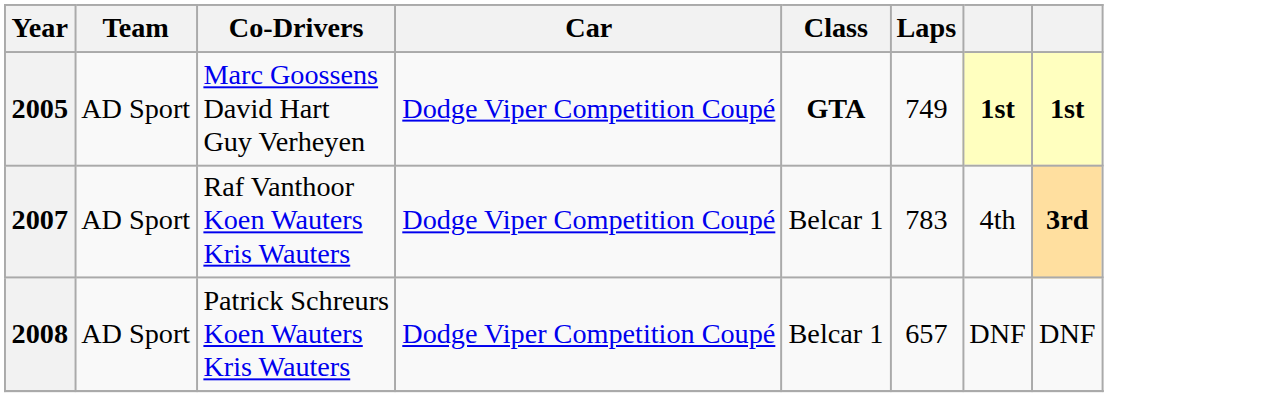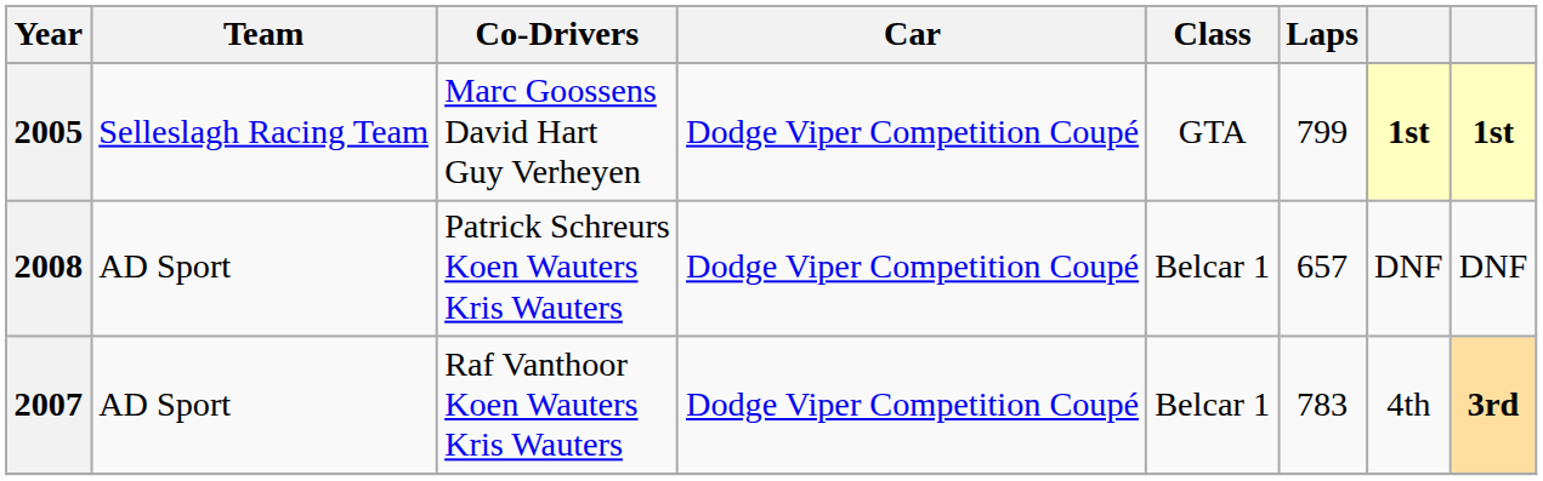 <table class="wikitable" style="text-align:center; font-size:90%">
 <tr>
 <th>Year</th>
 <th>Team</th>
 <th>Co-Drivers</th>
 <th>Car</th>
 <th>Class</th>
 <th>Laps</th>
 <th></th>
 <th></th>
 </tr>
 <tr>
 <th>2005</th>
-<td align="left" nowrap> AD Sport</td>
+<td align="left" nowrap> <a href='#'>Selleslagh Racing Team</a></td>
 <td align="left" nowrap> <a href='#'>Marc Goossens</a><br> David Hart<br> Guy Verheyen<br></td>
 <td align="left" nowrap><a href='#'>Dodge Viper Competition Coupé</a></td>
-<td><strong>GTA</strong></td>
-<td>749</td>
+<td>GTA</td>
+<td>799</td>
 <th style="background:#FFFFBF;">1st</th>
 <th style="background:#FFFFBF;">1st</th>
+</tr>
+<tr>
+<th>2008</th>
+<td align="left" nowrap> AD Sport</td>
+<td align="left" nowrap> Patrick Schreurs<br> <a href='#'>Koen Wauters</a><br> <a href='#'>Kris Wauters</a><br></td>
+<td align="left" nowrap><a href='#'>Dodge Viper Competition Coupé</a></td>
+<td>Belcar 1</td>
+<td>657</td>
+<td>DNF</td>
+<td>DNF</td>
 </tr>
 <tr>
 <th>2007</th>
 <td align="left" nowrap> AD Sport</td>
 <td align="left" nowrap> Raf Vanthoor<br> <a href='#'>Koen Wauters</a><br> <a href='#'>Kris Wauters</a><br></td>
 <td align="left" nowrap><a href='#'>Dodge Viper Competition Coupé</a></td>
 <td>Belcar 1</td>
 <td>783</td>
 <td>4th</td>
 <th style="background:#FFDF9F;">3rd</th>
 </tr>
 <tr>
-<th>2008</th>
-<td align="left" nowrap> AD Sport</td>
-<td align="left" nowrap> Patrick Schreurs<br> <a href='#'>Koen Wauters</a><br> <a href='#'>Kris Wauters</a><br></td>
-<td align="left" nowrap><a href='#'>Dodge Viper Competition Coupé</a></td>
-<td>Belcar 1</td>
-<td>657</td>
-<td>DNF</td>
-<td>DNF</td>
-</tr>
-<tr>
 </tr>
 </table>
